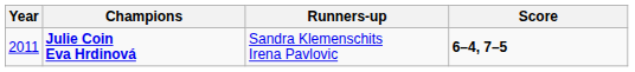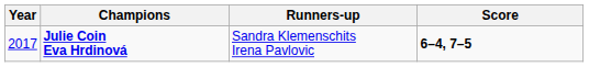 <table class="wikitable" style="font-size:90%">
 <tr>
 <th>Year</th>
 <th width="200">Champions</th>
 <th width="200">Runners-up</th>
 <th width="175">Score</th>
 </tr>
 <tr>
-<td><a href='#'>2011</a></td>
+<td><a href='#'>2017</a></td>
 <td> <strong><a href='#'>Julie Coin</a></strong> <br>  <strong><a href='#'>Eva Hrdinová</a></strong></td>
 <td> <a href='#'>Sandra Klemenschits</a> <br>  <a href='#'>Irena Pavlovic</a></td>
 <td><strong>6–4, 7–5</strong></td>
 </tr>
 </table>
